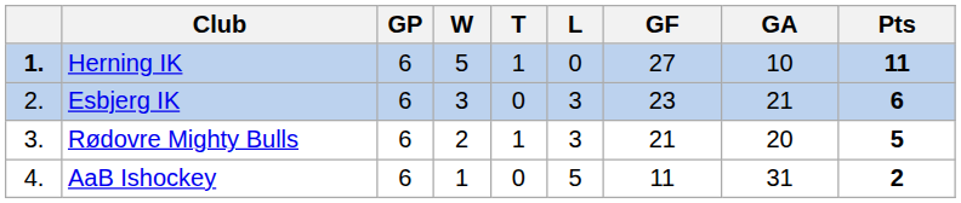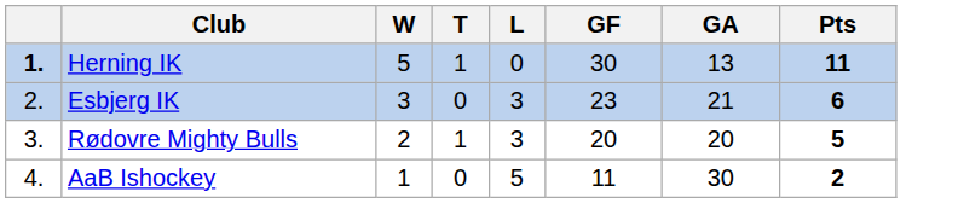 <table class="wikitable">
 <tr>
 <th width="30"></th>
 <th width="200">Club</th>
-<th width="30">GP</th>
 <th width="30">W</th>
 <th width="30">T</th>
 <th width="30">L</th>
 <th width="70">GF</th>
 <th width="70">GA</th>
 <th width="70">Pts</th>
 </tr>
 <tr bgcolor="#BCD2EE" align="center">
 <td><strong>1.</strong></td>
 <td align="left"><a href='#'>Herning IK</a></td>
-<td>6</td>
 <td>5</td>
 <td>1</td>
 <td>0</td>
-<td>27</td>
-<td>10</td>
+<td>30</td>
+<td>13</td>
 <td><strong>11</strong></td>
 </tr>
 <tr bgcolor="#BCD2EE" align="center">
 <td>2.</td>
 <td align="left"><a href='#'>Esbjerg IK</a></td>
-<td>6</td>
 <td>3</td>
 <td>0</td>
 <td>3</td>
 <td>23</td>
 <td>21</td>
 <td><strong>6</strong></td>
 </tr>
 <tr bgcolor="#FFFFFF" align="center">
 <td>3.</td>
 <td align="left"><a href='#'>Rødovre Mighty Bulls</a></td>
-<td>6</td>
 <td>2</td>
 <td>1</td>
 <td>3</td>
-<td>21</td>
+<td>20</td>
 <td>20</td>
 <td><strong>5</strong></td>
 </tr>
 <tr bgcolor="#FFFFFF" align="center">
 <td>4.</td>
 <td align="left"><a href='#'>AaB Ishockey</a></td>
-<td>6</td>
 <td>1</td>
 <td>0</td>
 <td>5</td>
 <td>11</td>
-<td>31</td>
+<td>30</td>
 <td><strong>2</strong></td>
 </tr>
 </table>
